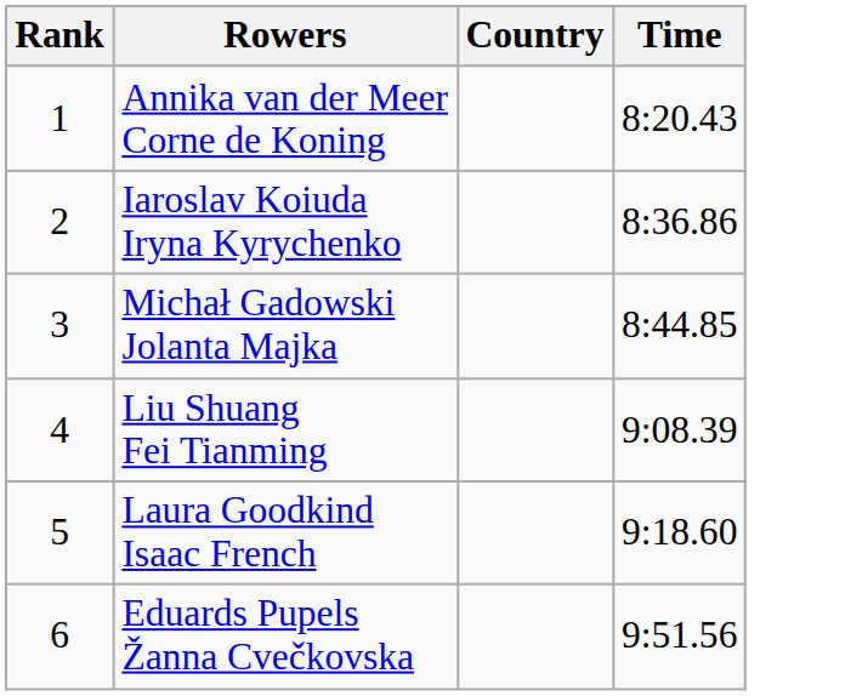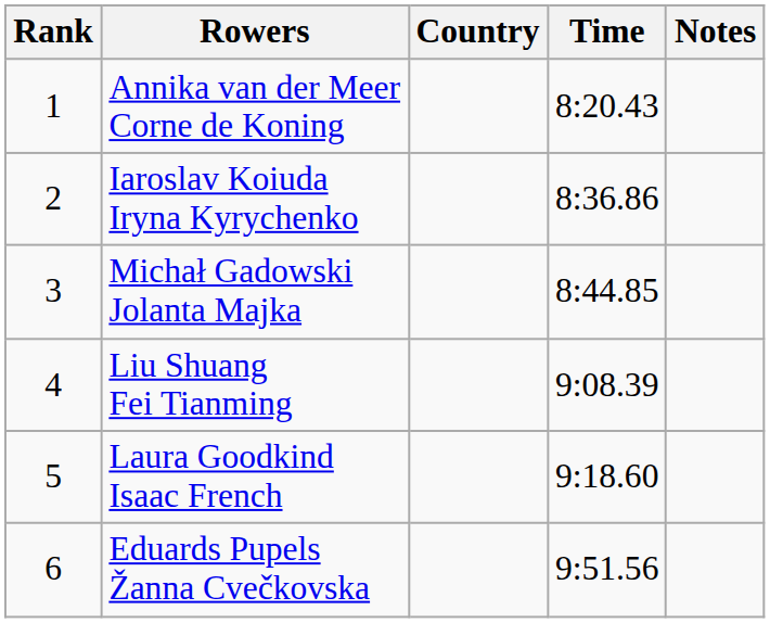 <table class="wikitable" style="text-align:center">
 <tr>
 <th>Rank</th>
 <th>Rowers</th>
 <th>Country</th>
 <th>Time</th>
+<th>Notes</th>
 </tr>
 <tr>
 <td>1</td>
 <td align="left"><a href='#'>Annika van der Meer</a><br><a href='#'>Corne de Koning</a></td>
 <td align="left"></td>
 <td>8:20.43</td>
+<td><strong></strong></td>
 </tr>
 <tr>
 <td>2</td>
 <td align="left"><a href='#'>Iaroslav Koiuda</a><br><a href='#'>Iryna Kyrychenko</a></td>
 <td align="left"></td>
 <td>8:36.86</td>
+<td></td>
 </tr>
 <tr>
 <td>3</td>
 <td align="left"><a href='#'>Michał Gadowski</a><br><a href='#'>Jolanta Majka</a></td>
 <td align="left"></td>
 <td>8:44.85</td>
+<td></td>
 </tr>
 <tr>
 <td>4</td>
 <td align="left"><a href='#'>Liu Shuang</a><br><a href='#'>Fei Tianming</a></td>
 <td align="left"></td>
 <td>9:08.39</td>
+<td></td>
 </tr>
 <tr>
 <td>5</td>
 <td align="left"><a href='#'>Laura Goodkind</a><br><a href='#'>Isaac French</a></td>
 <td align="left"></td>
 <td>9:18.60</td>
+<td></td>
 </tr>
 <tr>
 <td>6</td>
 <td align="left"><a href='#'>Eduards Pupels</a><br><a href='#'>Žanna Cvečkovska</a></td>
 <td align="left"></td>
 <td>9:51.56</td>
+<td></td>
 </tr>
 </table>
